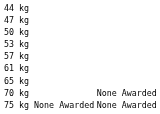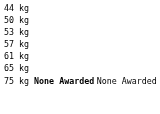 <table>
 <tr>
 <td>44 kg</td>
-<td></td>
-<td></td>
-<td></td>
-</tr>
-<tr>
-<td>47 kg</td>
 <td></td>
 <td></td>
 <td></td>
 </tr>
 <tr>
 <td>50 kg</td>
 <td></td>
 <td></td>
 <td></td>
 </tr>
 <tr>
 <td>53 kg</td>
 <td></td>
 <td></td>
 <td></td>
 </tr>
 <tr>
 <td>57 kg</td>
 <td></td>
 <td></td>
 <td></td>
 </tr>
 <tr>
 <td>61 kg</td>
 <td></td>
 <td></td>
 <td></td>
 </tr>
 <tr>
 <td>65 kg</td>
 <td></td>
 <td></td>
 <td></td>
 </tr>
 <tr>
-<td>70 kg</td>
-<td></td>
-<td></td>
-<td>None Awarded</td>
-</tr>
-<tr>
 <td>75 kg</td>
 <td></td>
-<td>None Awarded</td>
+<td><strong>None Awarded</strong></td>
 <td>None Awarded</td>
 </tr>
 </table>
